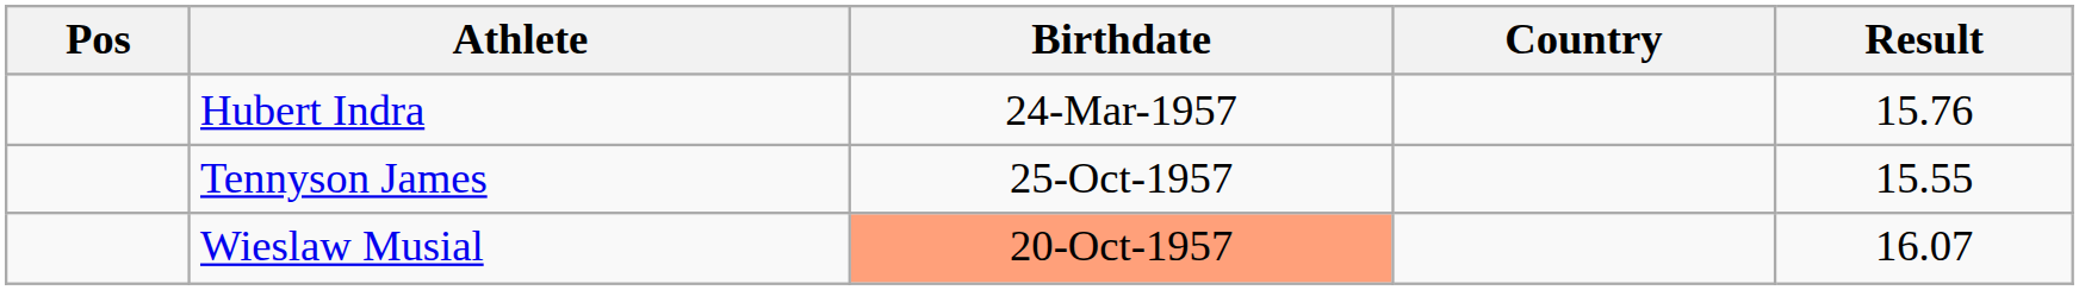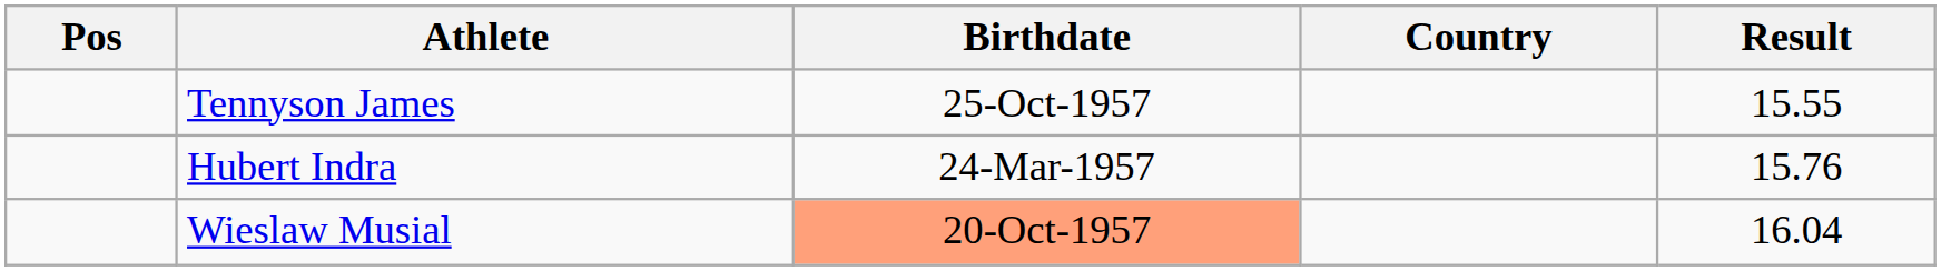 <table class="wikitable"  style="text-align:center; width:60%;">
 <tr>
 <th>Pos</th>
 <th>Athlete</th>
 <th>Birthdate</th>
 <th>Country</th>
 <th>Result</th>
 </tr>
 <tr>
 <td align=center></td>
+<td align=left><a href='#'>Tennyson James</a></td>
+<td>25-Oct-1957</td>
+<td align=left></td>
+<td>15.55</td>
+</tr>
+<tr>
+<td align=center></td>
 <td align=left><a href='#'>Hubert Indra</a></td>
 <td>24-Mar-1957</td>
 <td align=left></td>
 <td>15.76</td>
 </tr>
 <tr>
 <td align=center></td>
-<td align=left><a href='#'>Tennyson James</a></td>
-<td>25-Oct-1957</td>
-<td align=left></td>
-<td>15.55</td>
-</tr>
-<tr>
-<td align=center></td>
 <td align=left><a href='#'>Wieslaw Musial</a></td>
 <td style="background: lightsalmon;">20-Oct-1957</td>
 <td align=left></td>
-<td>16.07</td>
+<td>16.04</td>
 </tr>
 </table>
